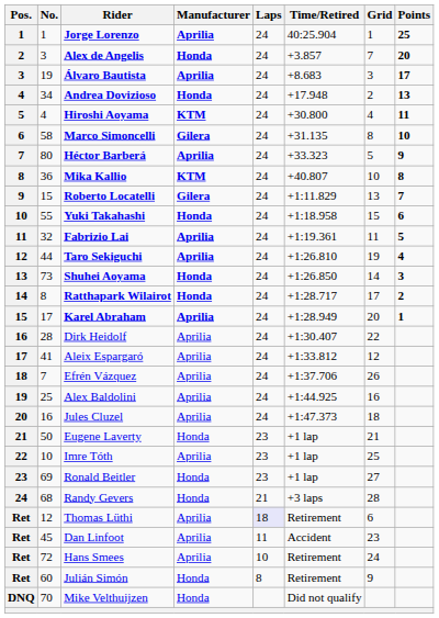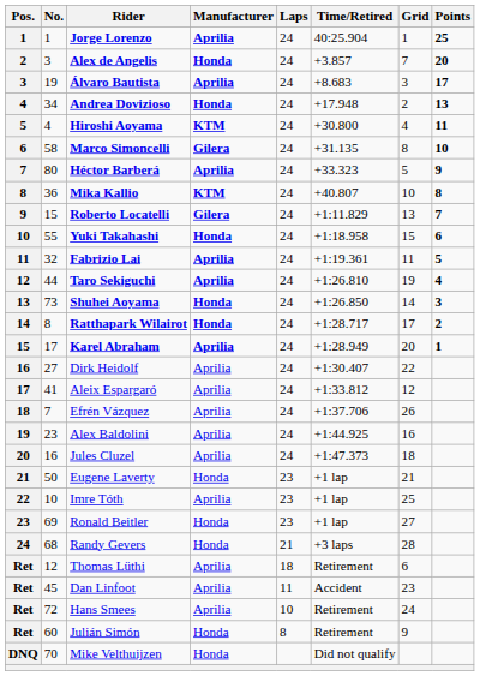 <table class="wikitable" style="font-size: 95%;">
 <tr>
 <th>Pos.</th>
 <th>No.</th>
 <th>Rider</th>
 <th>Manufacturer</th>
 <th>Laps</th>
 <th>Time/Retired</th>
 <th>Grid</th>
 <th>Points</th>
 </tr>
 <tr>
 <th>1</th>
 <td>1</td>
 <td> <strong><a href='#'>Jorge Lorenzo</a></strong></td>
 <td><strong><a href='#'>Aprilia</a></strong></td>
 <td>24</td>
 <td>40:25.904</td>
 <td>1</td>
 <td><strong>25</strong></td>
 </tr>
 <tr>
 <th>2</th>
 <td>3</td>
 <td> <strong><a href='#'>Alex de Angelis</a></strong></td>
 <td><strong><a href='#'>Honda</a></strong></td>
 <td>24</td>
 <td>+3.857</td>
 <td>7</td>
 <td><strong>20</strong></td>
 </tr>
 <tr>
 <th>3</th>
 <td>19</td>
 <td> <strong><a href='#'>Álvaro Bautista</a></strong></td>
 <td><strong><a href='#'>Aprilia</a></strong></td>
 <td>24</td>
 <td>+8.683</td>
 <td>3</td>
 <td><strong>17</strong></td>
 </tr>
 <tr>
 <th>4</th>
 <td>34</td>
 <td> <strong><a href='#'>Andrea Dovizioso</a></strong></td>
 <td><strong><a href='#'>Honda</a></strong></td>
 <td>24</td>
 <td>+17.948</td>
 <td>2</td>
 <td><strong>13</strong></td>
 </tr>
 <tr>
 <th>5</th>
 <td>4</td>
 <td> <strong><a href='#'>Hiroshi Aoyama</a></strong></td>
 <td><strong><a href='#'>KTM</a></strong></td>
 <td>24</td>
 <td>+30.800</td>
 <td>4</td>
 <td><strong>11</strong></td>
 </tr>
 <tr>
 <th>6</th>
 <td>58</td>
 <td> <strong><a href='#'>Marco Simoncelli</a></strong></td>
 <td><strong><a href='#'>Gilera</a></strong></td>
 <td>24</td>
 <td>+31.135</td>
 <td>8</td>
 <td><strong>10</strong></td>
 </tr>
 <tr>
 <th>7</th>
 <td>80</td>
 <td> <strong><a href='#'>Héctor Barberá</a></strong></td>
 <td><strong><a href='#'>Aprilia</a></strong></td>
 <td>24</td>
 <td>+33.323</td>
 <td>5</td>
 <td><strong>9</strong></td>
 </tr>
 <tr>
 <th>8</th>
 <td>36</td>
 <td> <strong><a href='#'>Mika Kallio</a></strong></td>
 <td><strong><a href='#'>KTM</a></strong></td>
 <td>24</td>
 <td>+40.807</td>
 <td>10</td>
 <td><strong>8</strong></td>
 </tr>
 <tr>
 <th>9</th>
 <td>15</td>
 <td> <strong><a href='#'>Roberto Locatelli</a></strong></td>
 <td><strong><a href='#'>Gilera</a></strong></td>
 <td>24</td>
 <td>+1:11.829</td>
 <td>13</td>
 <td><strong>7</strong></td>
 </tr>
 <tr>
 <th>10</th>
 <td>55</td>
 <td> <strong><a href='#'>Yuki Takahashi</a></strong></td>
 <td><strong><a href='#'>Honda</a></strong></td>
 <td>24</td>
 <td>+1:18.958</td>
 <td>15</td>
 <td><strong>6</strong></td>
 </tr>
 <tr>
 <th>11</th>
 <td>32</td>
 <td> <strong><a href='#'>Fabrizio Lai</a></strong></td>
 <td><strong><a href='#'>Aprilia</a></strong></td>
 <td>24</td>
 <td>+1:19.361</td>
 <td>11</td>
 <td><strong>5</strong></td>
 </tr>
 <tr>
 <th>12</th>
 <td>44</td>
 <td> <strong><a href='#'>Taro Sekiguchi</a></strong></td>
 <td><strong><a href='#'>Aprilia</a></strong></td>
 <td>24</td>
 <td>+1:26.810</td>
 <td>19</td>
 <td><strong>4</strong></td>
 </tr>
 <tr>
 <th>13</th>
 <td>73</td>
 <td> <strong><a href='#'>Shuhei Aoyama</a></strong></td>
 <td><strong><a href='#'>Honda</a></strong></td>
 <td>24</td>
 <td>+1:26.850</td>
 <td>14</td>
 <td><strong>3</strong></td>
 </tr>
 <tr>
 <th>14</th>
 <td>8</td>
 <td> <strong><a href='#'>Ratthapark Wilairot</a></strong></td>
 <td><strong><a href='#'>Honda</a></strong></td>
 <td>24</td>
 <td>+1:28.717</td>
 <td>17</td>
 <td><strong>2</strong></td>
 </tr>
 <tr>
 <th>15</th>
 <td>17</td>
 <td> <strong><a href='#'>Karel Abraham</a></strong></td>
 <td><strong><a href='#'>Aprilia</a></strong></td>
 <td>24</td>
 <td>+1:28.949</td>
 <td>20</td>
 <td><strong>1</strong></td>
 </tr>
 <tr>
 <th>16</th>
-<td>28</td>
+<td>27</td>
 <td> <a href='#'>Dirk Heidolf</a></td>
 <td><a href='#'>Aprilia</a></td>
 <td>24</td>
 <td>+1:30.407</td>
 <td>22</td>
 <td></td>
 </tr>
 <tr>
 <th>17</th>
 <td>41</td>
 <td> <a href='#'>Aleix Espargaró</a></td>
 <td><a href='#'>Aprilia</a></td>
 <td>24</td>
 <td>+1:33.812</td>
 <td>12</td>
 <td></td>
 </tr>
 <tr>
 <th>18</th>
 <td>7</td>
 <td> <a href='#'>Efrén Vázquez</a></td>
 <td><a href='#'>Aprilia</a></td>
 <td>24</td>
 <td>+1:37.706</td>
 <td>26</td>
 <td></td>
 </tr>
 <tr>
 <th>19</th>
-<td>25</td>
+<td>23</td>
 <td> <a href='#'>Alex Baldolini</a></td>
 <td><a href='#'>Aprilia</a></td>
 <td>24</td>
 <td>+1:44.925</td>
 <td>16</td>
 <td></td>
 </tr>
 <tr>
 <th>20</th>
 <td>16</td>
 <td> <a href='#'>Jules Cluzel</a></td>
 <td><a href='#'>Aprilia</a></td>
 <td>24</td>
 <td>+1:47.373</td>
 <td>18</td>
 <td></td>
 </tr>
 <tr>
 <th>21</th>
 <td>50</td>
 <td> <a href='#'>Eugene Laverty</a></td>
 <td><a href='#'>Honda</a></td>
 <td>23</td>
 <td>+1 lap</td>
 <td>21</td>
 <td></td>
 </tr>
 <tr>
 <th>22</th>
 <td>10</td>
 <td> <a href='#'>Imre Tóth</a></td>
 <td><a href='#'>Aprilia</a></td>
 <td>23</td>
 <td>+1 lap</td>
 <td>25</td>
 <td></td>
 </tr>
 <tr>
 <th>23</th>
 <td>69</td>
 <td> <a href='#'>Ronald Beitler</a></td>
 <td><a href='#'>Honda</a></td>
 <td>23</td>
 <td>+1 lap</td>
 <td>27</td>
 <td></td>
 </tr>
 <tr>
 <th>24</th>
 <td>68</td>
 <td> <a href='#'>Randy Gevers</a></td>
 <td><a href='#'>Honda</a></td>
 <td>21</td>
 <td>+3 laps</td>
 <td>28</td>
 <td></td>
 </tr>
 <tr>
 <th>Ret</th>
 <td>12</td>
 <td> <a href='#'>Thomas Lüthi</a></td>
 <td><a href='#'>Aprilia</a></td>
-<td style="background: lavender;">18</td>
+<td>18</td>
 <td>Retirement</td>
 <td>6</td>
 <td></td>
 </tr>
 <tr>
 <th>Ret</th>
 <td>45</td>
 <td> <a href='#'>Dan Linfoot</a></td>
 <td><a href='#'>Aprilia</a></td>
 <td>11</td>
 <td>Accident</td>
 <td>23</td>
 <td></td>
 </tr>
 <tr>
 <th>Ret</th>
 <td>72</td>
 <td> <a href='#'>Hans Smees</a></td>
 <td><a href='#'>Aprilia</a></td>
 <td>10</td>
 <td>Retirement</td>
 <td>24</td>
 <td></td>
 </tr>
 <tr>
 <th>Ret</th>
 <td>60</td>
 <td> <a href='#'>Julián Simón</a></td>
 <td><a href='#'>Honda</a></td>
 <td>8</td>
 <td>Retirement</td>
 <td>9</td>
 <td></td>
 </tr>
 <tr>
 <th>DNQ</th>
 <td>70</td>
 <td> <a href='#'>Mike Velthuijzen</a></td>
 <td><a href='#'>Honda</a></td>
 <td></td>
 <td>Did not qualify</td>
 <td></td>
 <td></td>
 </tr>
 <tr>
 <th colspan=8></th>
 </tr>
 </table>
